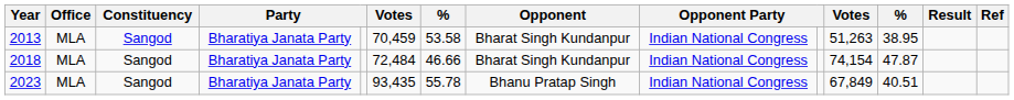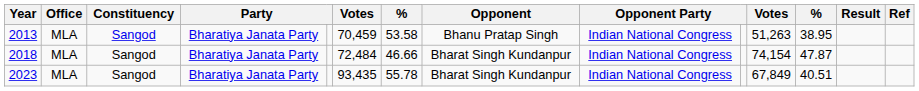 <table class="wikitable" style="width:90%; text-align: center;">
 <tr>
 <th>Year</th>
 <th>Office</th>
 <th>Constituency</th>
 <th colspan=2>Party</th>
 <th>Votes</th>
 <th>%</th>
 <th>Opponent</th>
 <th colspan=2>Opponent Party</th>
 <th>Votes</th>
 <th>%</th>
 <th>Result</th>
 <th>Ref</th>
 </tr>
 <tr>
 <td><a href='#'>2013</a></td>
 <td>MLA</td>
 <td><a href='#'>Sangod</a></td>
 <td><a href='#'>Bharatiya Janata Party</a></td>
 <td></td>
 <td>70,459</td>
 <td>53.58</td>
-<td>Bharat Singh Kundanpur</td>
+<td>Bhanu Pratap Singh</td>
 <td><a href='#'>Indian National Congress</a></td>
 <td></td>
 <td>51,263</td>
 <td>38.95</td>
 <td></td>
 <td></td>
 </tr>
 <tr>
 <td><a href='#'>2018</a></td>
 <td>MLA</td>
 <td>Sangod</td>
 <td><a href='#'>Bharatiya Janata Party</a></td>
 <td></td>
 <td>72,484</td>
 <td>46.66</td>
 <td>Bharat Singh Kundanpur</td>
 <td><a href='#'>Indian National Congress</a></td>
 <td></td>
 <td>74,154</td>
 <td>47.87</td>
 <td></td>
 <td></td>
 </tr>
 <tr>
 <td><a href='#'>2023</a></td>
 <td>MLA</td>
 <td>Sangod</td>
 <td><a href='#'>Bharatiya Janata Party</a></td>
 <td></td>
 <td>93,435</td>
 <td>55.78</td>
-<td>Bhanu Pratap Singh</td>
+<td>Bharat Singh Kundanpur</td>
 <td><a href='#'>Indian National Congress</a></td>
 <td></td>
 <td>67,849</td>
 <td>40.51</td>
 <td></td>
 <td></td>
 </tr>
 </table>
